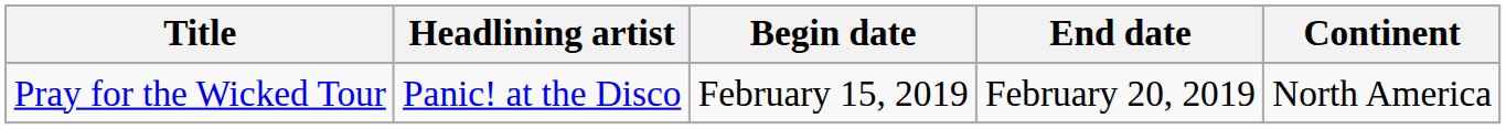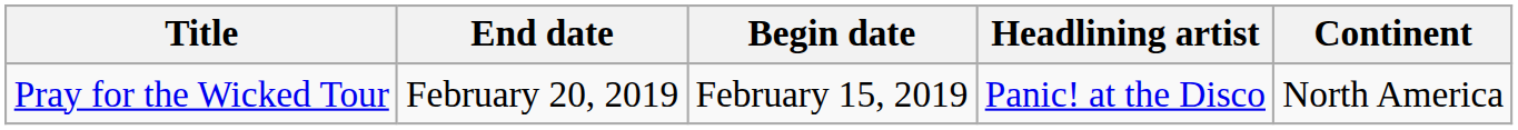 <table class="wikitable sortable" style="text-align:center;">
 <tr>
 <th>Title</th>
+<th>End date</th>
+<th>Begin date</th>
 <th>Headlining artist</th>
-<th>Begin date</th>
-<th>End date</th>
 <th>Continent</th>
 </tr>
 <tr>
 <td><a href='#'>Pray for the Wicked Tour</a></td>
+<td>February 20, 2019</td>
+<td>February 15, 2019</td>
 <td><a href='#'>Panic! at the Disco</a></td>
-<td>February 15, 2019</td>
-<td>February 20, 2019</td>
 <td>North America</td>
 </tr>
 </table>
